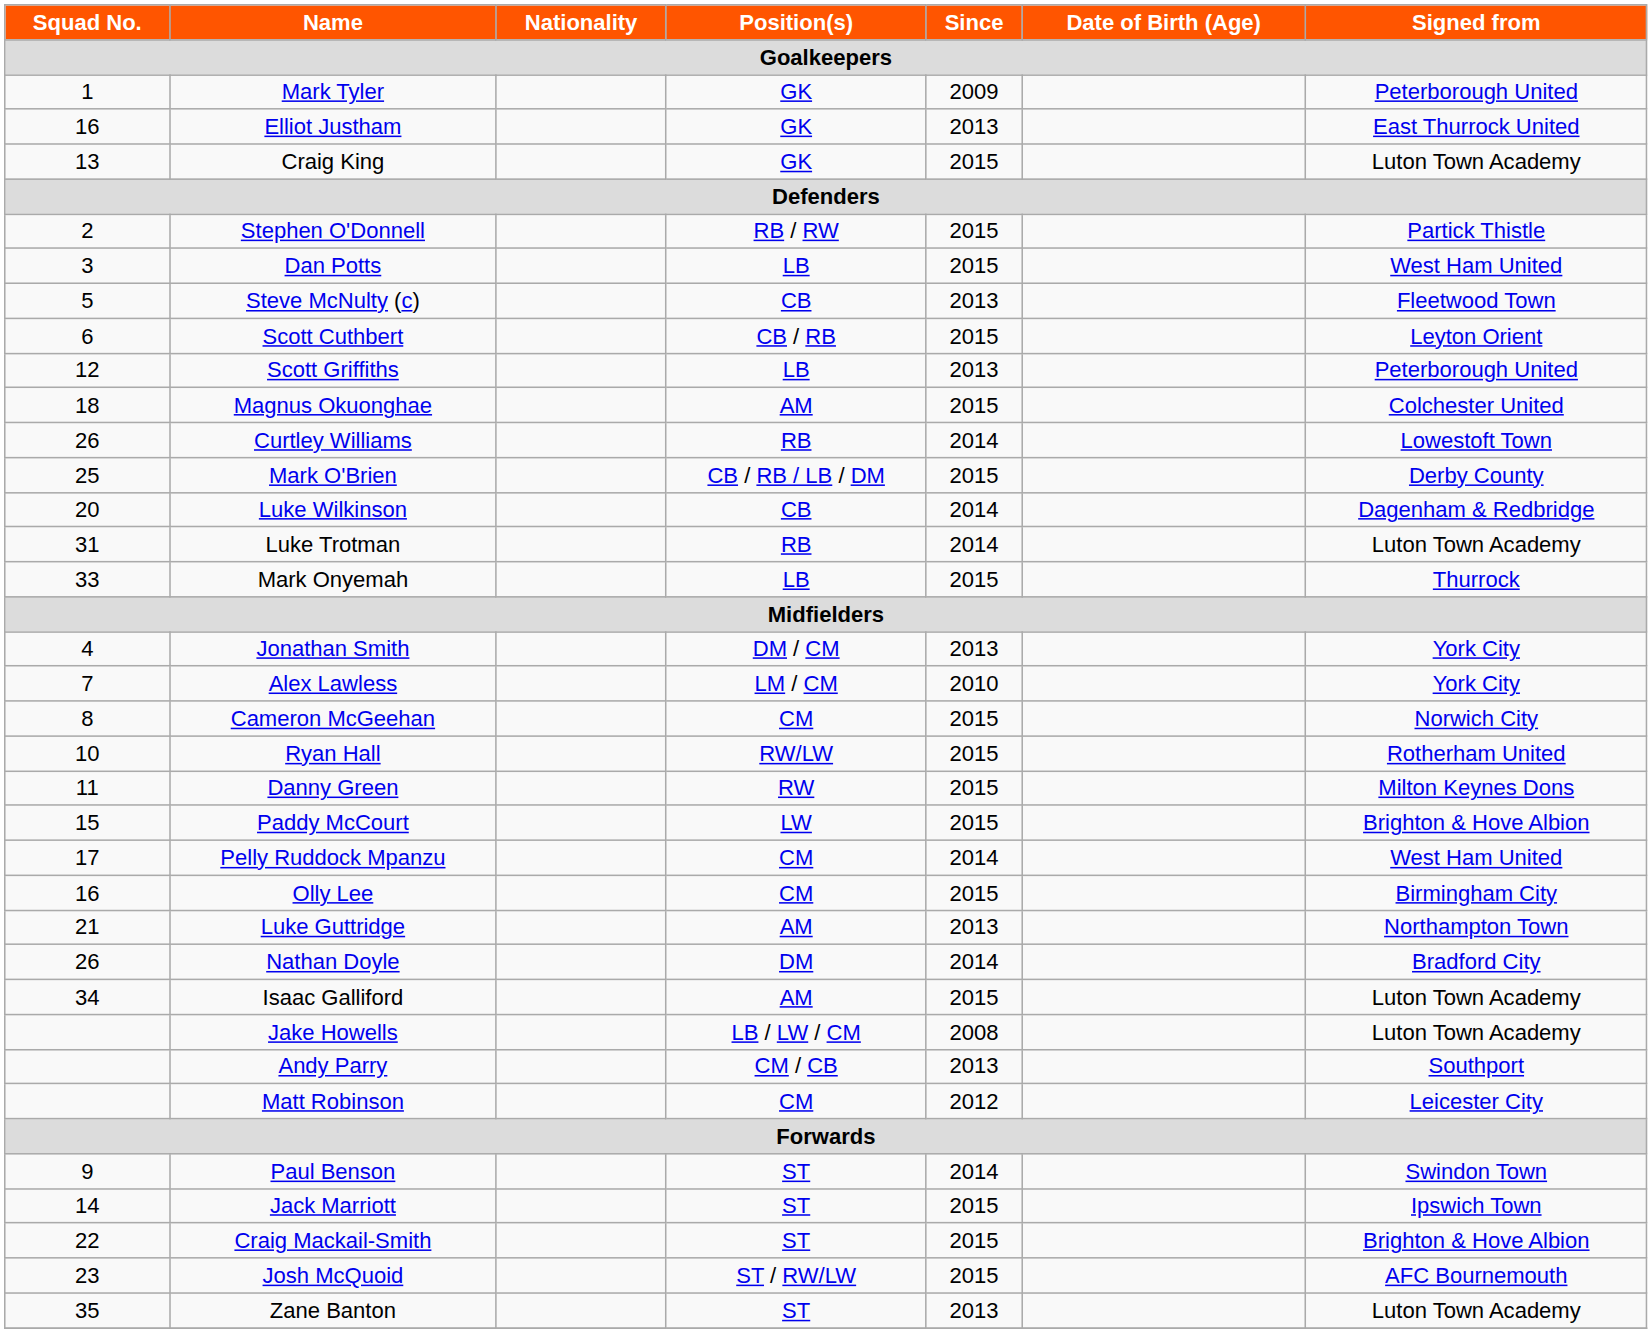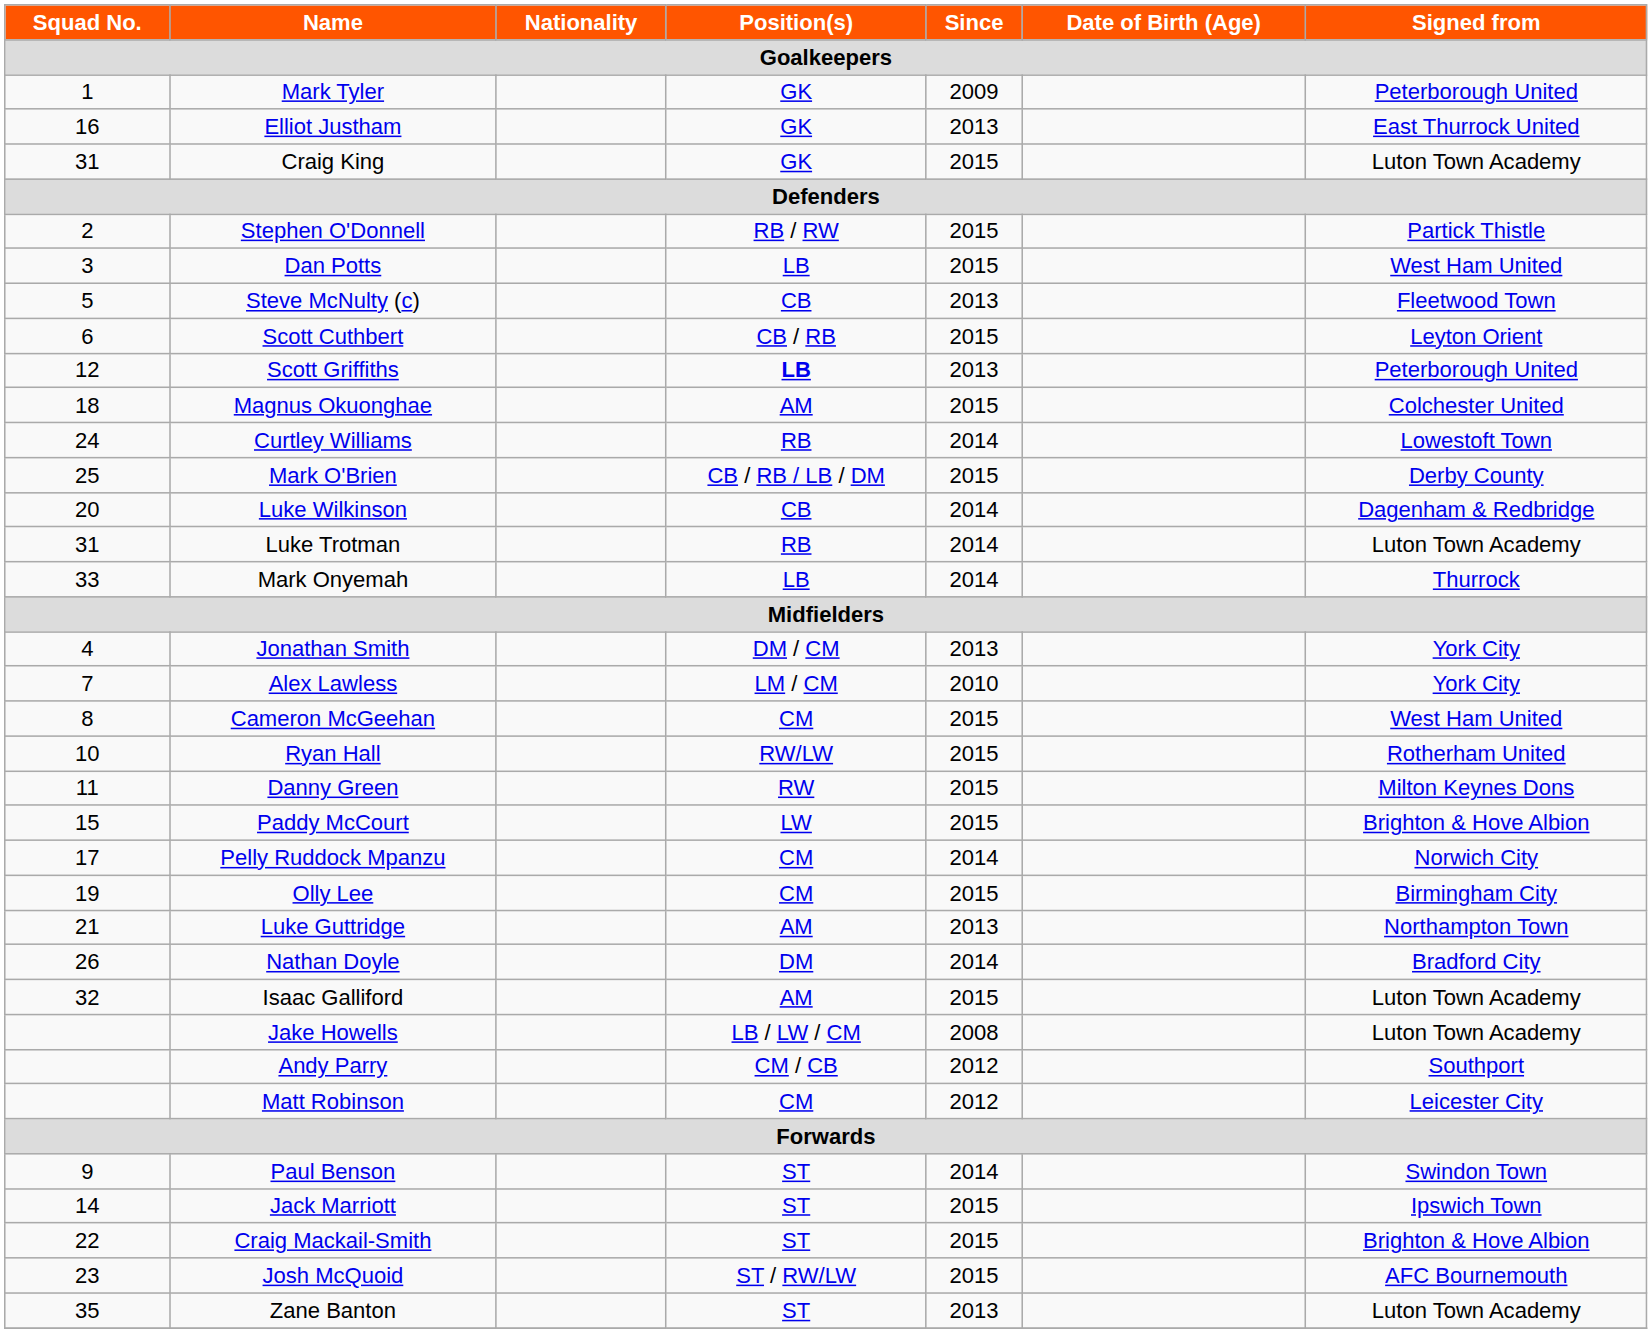 <table class="wikitable" style="text-align:center; font-size:90%; width:85%;">
 <tr>
 <th style="background:#FF5500; color:white; text-align:center;">Squad No.</th>
 <th style="background:#FF5500; color:white; text-align:center;">Name</th>
 <th style="background:#FF5500; color:white; text-align:center;">Nationality</th>
 <th style="background:#FF5500; color:white; text-align:center;">Position(s)</th>
 <th style="background:#FF5500; color:white; text-align:center;">Since</th>
 <th style="background:#FF5500; color:white; text-align:center;">Date of Birth (Age)</th>
 <th style="background:#FF5500; color:white; text-align:center;">Signed from</th>
 </tr>
 <tr>
 <th colspan="9" style="background:#dcdcdc; text-align:center;">Goalkeepers</th>
 </tr>
 <tr>
 <td>1</td>
 <td><a href='#'>Mark Tyler</a></td>
 <td></td>
 <td><a href='#'>GK</a></td>
 <td>2009</td>
 <td></td>
 <td> <a href='#'>Peterborough United</a></td>
 </tr>
 <tr>
 <td>16</td>
 <td><a href='#'>Elliot Justham</a></td>
 <td></td>
 <td><a href='#'>GK</a></td>
 <td>2013</td>
 <td></td>
 <td> <a href='#'>East Thurrock United</a></td>
 </tr>
 <tr>
-<td>13</td>
+<td>31</td>
 <td>Craig King</td>
 <td></td>
 <td><a href='#'>GK</a></td>
 <td>2015</td>
 <td></td>
 <td> Luton Town Academy</td>
 </tr>
 <tr>
 <th colspan="9" style="background:#dcdcdc; text-align:center;">Defenders</th>
 </tr>
 <tr>
 <td>2</td>
 <td><a href='#'>Stephen O'Donnell</a></td>
 <td></td>
 <td><a href='#'>RB</a> / <a href='#'>RW</a></td>
 <td>2015</td>
 <td></td>
 <td> <a href='#'>Partick Thistle</a></td>
 </tr>
 <tr>
 <td>3</td>
 <td><a href='#'>Dan Potts</a></td>
 <td></td>
 <td><a href='#'>LB</a></td>
 <td>2015</td>
 <td></td>
 <td> <a href='#'>West Ham United</a></td>
 </tr>
 <tr>
 <td>5</td>
 <td><a href='#'>Steve McNulty</a> (<a href='#'>c</a>)</td>
 <td></td>
 <td><a href='#'>CB</a></td>
 <td>2013</td>
 <td></td>
 <td> <a href='#'>Fleetwood Town</a></td>
 </tr>
 <tr>
 <td>6</td>
 <td><a href='#'>Scott Cuthbert</a></td>
 <td></td>
 <td><a href='#'>CB</a> / <a href='#'>RB</a></td>
 <td>2015</td>
 <td></td>
 <td> <a href='#'>Leyton Orient</a></td>
 </tr>
 <tr>
 <td>12</td>
 <td><a href='#'>Scott Griffiths</a></td>
 <td></td>
-<td><a href='#'>LB</a></td>
+<td><strong><a href='#'>LB</a></strong></td>
 <td>2013</td>
 <td></td>
 <td> <a href='#'>Peterborough United</a></td>
 </tr>
 <tr>
 <td>18</td>
 <td><a href='#'>Magnus Okuonghae</a></td>
 <td></td>
 <td><a href='#'>AM</a></td>
 <td>2015</td>
 <td></td>
 <td> <a href='#'>Colchester United</a></td>
 </tr>
 <tr>
-<td>26</td>
+<td>24</td>
 <td><a href='#'>Curtley Williams</a></td>
 <td></td>
 <td><a href='#'>RB</a></td>
 <td>2014</td>
 <td></td>
 <td> <a href='#'>Lowestoft Town</a></td>
 </tr>
 <tr>
 <td>25</td>
 <td><a href='#'>Mark O'Brien</a></td>
 <td></td>
 <td><a href='#'>CB</a> / <a href='#'>RB / LB</a> / <a href='#'>DM</a></td>
 <td>2015</td>
 <td></td>
 <td> <a href='#'>Derby County</a></td>
 </tr>
 <tr>
 <td>20</td>
 <td><a href='#'>Luke Wilkinson</a></td>
 <td></td>
 <td><a href='#'>CB</a></td>
 <td>2014</td>
 <td></td>
 <td> <a href='#'>Dagenham & Redbridge</a></td>
 </tr>
 <tr>
 <td>31</td>
 <td>Luke Trotman</td>
 <td></td>
 <td><a href='#'>RB</a></td>
 <td>2014</td>
 <td></td>
 <td> Luton Town Academy</td>
 </tr>
 <tr>
 <td>33</td>
 <td>Mark Onyemah</td>
 <td></td>
 <td><a href='#'>LB</a></td>
-<td>2015</td>
+<td>2014</td>
 <td></td>
 <td> <a href='#'>Thurrock</a></td>
 </tr>
 <tr>
 <th colspan="9" style="background:#dcdcdc; text-align:center;">Midfielders</th>
 </tr>
 <tr>
 <td>4</td>
 <td><a href='#'>Jonathan Smith</a></td>
 <td></td>
 <td><a href='#'>DM</a> / <a href='#'>CM</a></td>
 <td>2013</td>
 <td></td>
 <td> <a href='#'>York City</a></td>
 </tr>
 <tr>
 <td>7</td>
 <td><a href='#'>Alex Lawless</a></td>
 <td></td>
 <td><a href='#'>LM</a> / <a href='#'>CM</a></td>
 <td>2010</td>
 <td></td>
 <td> <a href='#'>York City</a></td>
 </tr>
 <tr>
 <td>8</td>
 <td><a href='#'>Cameron McGeehan</a></td>
 <td></td>
 <td><a href='#'>CM</a></td>
 <td>2015</td>
 <td></td>
-<td> <a href='#'>Norwich City</a></td>
+<td> <a href='#'>West Ham United</a></td>
 </tr>
 <tr>
 <td>10</td>
 <td><a href='#'>Ryan Hall</a></td>
 <td></td>
 <td><a href='#'>RW/LW</a></td>
 <td>2015</td>
 <td></td>
 <td> <a href='#'>Rotherham United</a></td>
 </tr>
 <tr>
 <td>11</td>
 <td><a href='#'>Danny Green</a></td>
 <td></td>
 <td><a href='#'>RW</a></td>
 <td>2015</td>
 <td></td>
 <td> <a href='#'>Milton Keynes Dons</a></td>
 </tr>
 <tr>
 <td>15</td>
 <td><a href='#'>Paddy McCourt</a></td>
 <td></td>
 <td><a href='#'>LW</a></td>
 <td>2015</td>
 <td></td>
 <td> <a href='#'>Brighton & Hove Albion</a></td>
 </tr>
 <tr>
 <td>17</td>
 <td><a href='#'>Pelly Ruddock Mpanzu</a></td>
 <td></td>
 <td><a href='#'>CM</a></td>
 <td>2014</td>
 <td></td>
-<td> <a href='#'>West Ham United</a></td>
+<td> <a href='#'>Norwich City</a></td>
 </tr>
 <tr>
-<td>16</td>
+<td>19</td>
 <td><a href='#'>Olly Lee</a></td>
 <td></td>
 <td><a href='#'>CM</a></td>
 <td>2015</td>
 <td></td>
 <td> <a href='#'>Birmingham City</a></td>
 </tr>
 <tr>
 <td>21</td>
 <td><a href='#'>Luke Guttridge</a></td>
 <td></td>
 <td><a href='#'>AM</a></td>
 <td>2013</td>
 <td></td>
 <td> <a href='#'>Northampton Town</a></td>
 </tr>
 <tr>
 <td>26</td>
 <td><a href='#'>Nathan Doyle</a></td>
 <td></td>
 <td><a href='#'>DM</a></td>
 <td>2014</td>
 <td></td>
 <td> <a href='#'>Bradford City</a></td>
 </tr>
 <tr>
-<td>34</td>
+<td>32</td>
 <td>Isaac Galliford</td>
 <td></td>
 <td><a href='#'>AM</a></td>
 <td>2015</td>
 <td></td>
 <td> Luton Town Academy</td>
 </tr>
 <tr>
 <td></td>
 <td><a href='#'>Jake Howells</a></td>
 <td></td>
 <td><a href='#'>LB</a> / <a href='#'>LW</a> / <a href='#'>CM</a></td>
 <td>2008</td>
 <td></td>
 <td> Luton Town Academy</td>
 </tr>
 <tr>
 <td></td>
 <td><a href='#'>Andy Parry</a></td>
 <td></td>
 <td><a href='#'>CM</a> / <a href='#'>CB</a></td>
-<td>2013</td>
+<td>2012</td>
 <td></td>
 <td> <a href='#'>Southport</a></td>
 </tr>
 <tr>
 <td></td>
 <td><a href='#'>Matt Robinson</a></td>
 <td></td>
 <td><a href='#'>CM</a></td>
 <td>2012</td>
 <td></td>
 <td> <a href='#'>Leicester City</a></td>
 </tr>
 <tr>
 <th colspan="9" style="background:#dcdcdc; text-align:center;">Forwards</th>
 </tr>
 <tr>
 <td>9</td>
 <td><a href='#'>Paul Benson</a></td>
 <td></td>
 <td><a href='#'>ST</a></td>
 <td>2014</td>
 <td></td>
 <td> <a href='#'>Swindon Town</a></td>
 </tr>
 <tr>
 <td>14</td>
 <td><a href='#'>Jack Marriott</a></td>
 <td></td>
 <td><a href='#'>ST</a></td>
 <td>2015</td>
 <td></td>
 <td> <a href='#'>Ipswich Town</a></td>
 </tr>
 <tr>
 <td>22</td>
 <td><a href='#'>Craig Mackail-Smith</a></td>
 <td></td>
 <td><a href='#'>ST</a></td>
 <td>2015</td>
 <td></td>
 <td> <a href='#'>Brighton & Hove Albion</a></td>
 </tr>
 <tr>
 <td>23</td>
 <td><a href='#'>Josh McQuoid</a></td>
 <td></td>
 <td><a href='#'>ST</a> / <a href='#'>RW/LW</a></td>
 <td>2015</td>
 <td></td>
 <td> <a href='#'>AFC Bournemouth</a></td>
 </tr>
 <tr>
 <td>35</td>
 <td>Zane Banton</td>
 <td></td>
 <td><a href='#'>ST</a></td>
 <td>2013</td>
 <td></td>
 <td> Luton Town Academy</td>
 </tr>
 <tr>
 </tr>
 </table>
